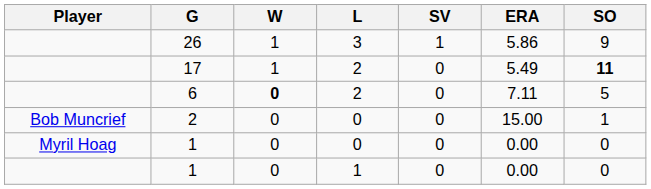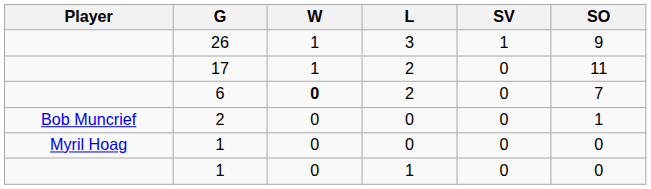 <table class="wikitable sortable">
 <tr>
 <th bgcolor="#DDDDFF" width="16%">Player</th>
 <th bgcolor="#DDDDFF" width="9%">G</th>
 <th bgcolor="#DDDDFF" width="9%">W</th>
 <th bgcolor="#DDDDFF" width="9%">L</th>
 <th bgcolor="#DDDDFF" width="9%">SV</th>
-<th bgcolor="#DDDDFF" width="9%">ERA</th>
 <th bgcolor="#DDDDFF" width="9%">SO</th>
 </tr>
 <tr align="center">
 <td></td>
 <td>26</td>
 <td>1</td>
 <td>3</td>
 <td>1</td>
-<td>5.86</td>
 <td>9</td>
 </tr>
 <tr align="center">
 <td></td>
 <td>17</td>
 <td>1</td>
 <td>2</td>
 <td>0</td>
-<td>5.49</td>
-<td><strong>11</strong></td>
+<td>11</td>
 </tr>
 <tr align="center">
 <td></td>
 <td>6</td>
 <td><strong>0</strong></td>
 <td>2</td>
 <td>0</td>
-<td>7.11</td>
-<td>5</td>
+<td>7</td>
 </tr>
 <tr align="center">
 <td><a href='#'>Bob Muncrief</a></td>
 <td>2</td>
 <td>0</td>
 <td>0</td>
 <td>0</td>
-<td>15.00</td>
 <td>1</td>
 </tr>
 <tr align="center">
 <td><a href='#'>Myril Hoag</a></td>
 <td>1</td>
 <td>0</td>
 <td>0</td>
 <td>0</td>
-<td>0.00</td>
 <td>0</td>
 </tr>
 <tr align="center">
 <td></td>
 <td>1</td>
 <td>0</td>
 <td>1</td>
 <td>0</td>
-<td>0.00</td>
 <td>0</td>
 </tr>
 </table>
